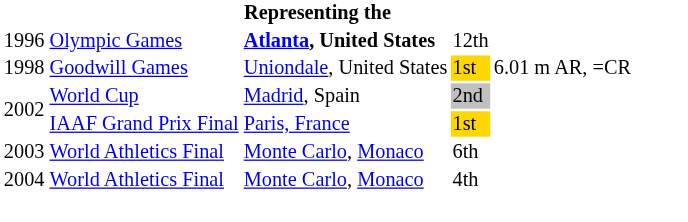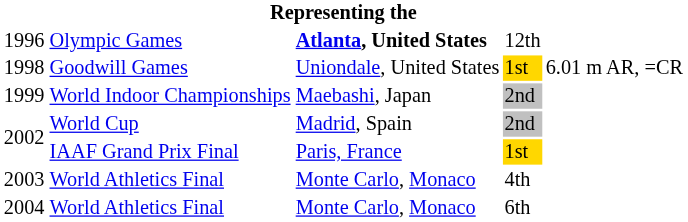 <table>
 <tr>
 <th colspan="5">Representing the </th>
 </tr>
 <tr>
 <td>1996</td>
 <td><a href='#'>Olympic Games</a></td>
 <td><strong><a href='#'>Atlanta</a>, United States</strong></td>
 <td>12th</td>
 <td></td>
 </tr>
 <tr>
 <td>1998</td>
 <td><a href='#'>Goodwill Games</a></td>
 <td><a href='#'>Uniondale</a>, United States</td>
 <td bgcolor=gold>1st</td>
 <td>6.01 m AR, =CR</td>
 </tr>
 <tr>
+<td>1999</td>
+<td><a href='#'>World Indoor Championships</a></td>
+<td><a href='#'>Maebashi</a>, Japan</td>
+<td bgcolor=silver>2nd</td>
+<td></td>
+</tr>
+<tr>
 <td rowspan=2>2002</td>
 <td><a href='#'>World Cup</a></td>
 <td><a href='#'>Madrid</a>, Spain</td>
 <td bgcolor=silver>2nd</td>
 <td></td>
 </tr>
 <tr>
 <td><a href='#'>IAAF Grand Prix Final</a></td>
 <td><a href='#'>Paris, France</a></td>
 <td bgcolor=gold>1st</td>
 <td></td>
 </tr>
 <tr>
 <td>2003</td>
 <td><a href='#'>World Athletics Final</a></td>
 <td><a href='#'>Monte Carlo</a>, <a href='#'>Monaco</a></td>
-<td>6th</td>
+<td>4th</td>
 <td></td>
 </tr>
 <tr>
 <td>2004</td>
 <td><a href='#'>World Athletics Final</a></td>
 <td><a href='#'>Monte Carlo</a>, <a href='#'>Monaco</a></td>
-<td>4th</td>
+<td>6th</td>
 <td></td>
 </tr>
 </table>
